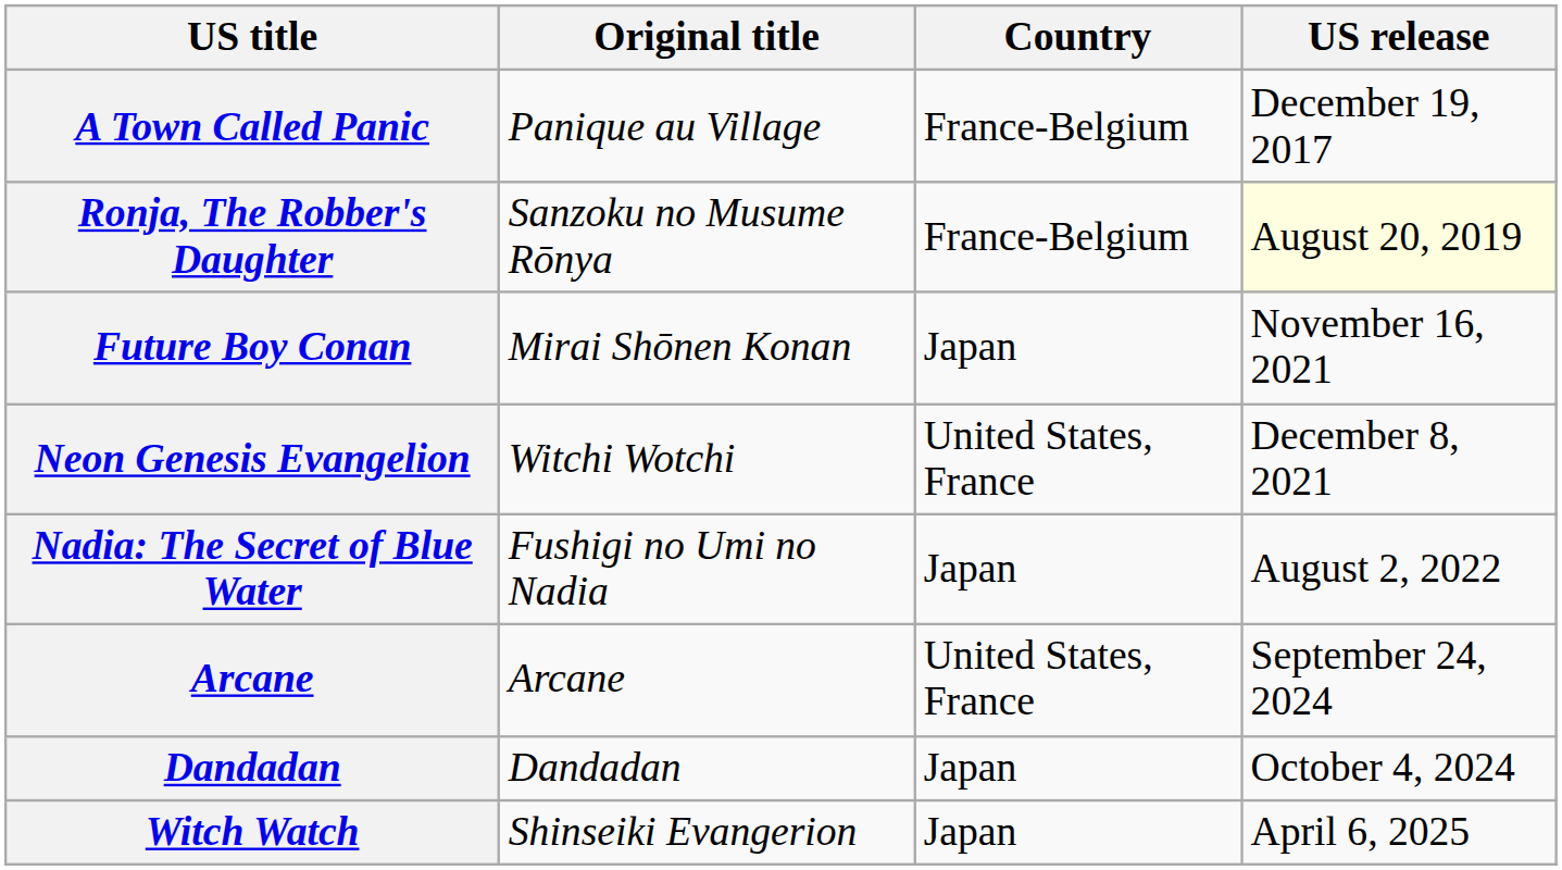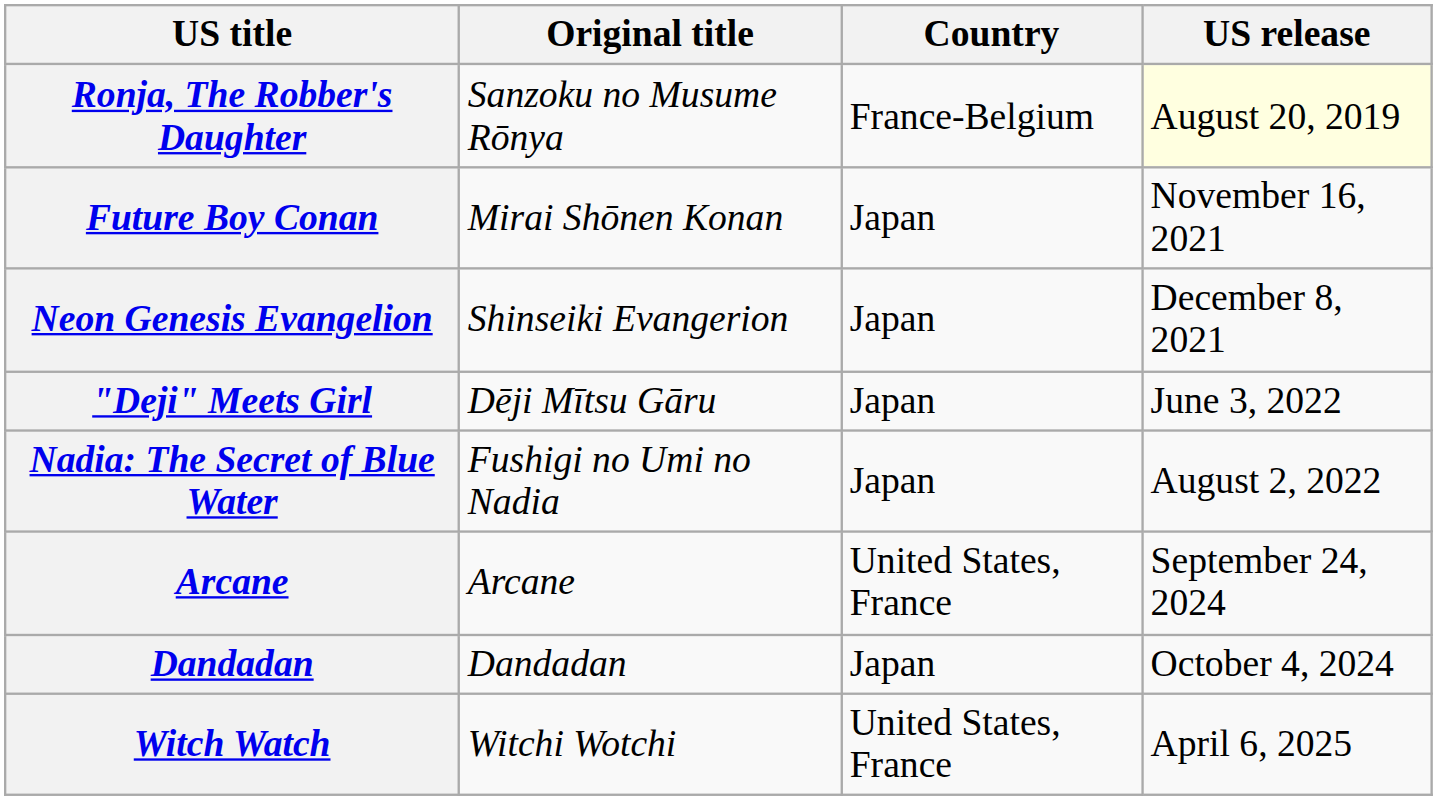 <table class="wikitable sortable plainrowheaders">
 <tr>
 <th scope="col">US title</th>
 <th scope="col">Original title</th>
 <th>Country</th>
 <th scope="col">US release</th>
-</tr>
-<tr>
-<th scope="row"><em><a href='#'>A Town Called Panic</a></em></th>
-<td><em>Panique au Village</em></td>
-<td>France-Belgium</td>
-<td>December 19, 2017</td>
 </tr>
 <tr>
 <th scope="row"><em><a href='#'>Ronja, The Robber's Daughter</a></em></th>
 <td><em>Sanzoku no Musume Rōnya</em></td>
 <td>France-Belgium</td>
 <td style="background: lightyellow;">August 20, 2019</td>
 </tr>
 <tr>
 <th scope="row"><em><a href='#'>Future Boy Conan</a></em></th>
 <td><em>Mirai Shōnen Konan</em></td>
 <td>Japan</td>
 <td>November 16, 2021</td>
 </tr>
 <tr>
 <th scope="row"><em><a href='#'>Neon Genesis Evangelion</a></em></th>
-<td><em>Witchi Wotchi</em></td>
-<td>United States, France</td>
+<td><em>Shinseiki Evangerion</em></td>
+<td>Japan</td>
 <td>December 8, 2021</td>
+</tr>
+<tr>
+<th scope="row"><em><a href='#'>"Deji" Meets Girl</a></em></th>
+<td><em>Dēji Mītsu Gāru</em></td>
+<td>Japan</td>
+<td>June 3, 2022</td>
 </tr>
 <tr>
 <th scope="row"><em><a href='#'>Nadia: The Secret of Blue Water</a></em></th>
 <td><em>Fushigi no Umi no Nadia</em></td>
 <td>Japan</td>
 <td>August 2, 2022</td>
 </tr>
 <tr>
 <th scope="row"><em><a href='#'>Arcane</a></em></th>
 <td><em>Arcane</em></td>
 <td>United States, France</td>
 <td>September 24, 2024</td>
 </tr>
 <tr>
 <th scope="row"><em><a href='#'>Dandadan</a></em></th>
 <td><em>Dandadan</em></td>
 <td>Japan</td>
 <td>October 4, 2024</td>
 </tr>
 <tr>
 <th scope="row"><em><a href='#'>Witch Watch</a></em></th>
-<td><em>Shinseiki Evangerion</em></td>
-<td>Japan</td>
+<td><em>Witchi Wotchi</em></td>
+<td>United States, France</td>
 <td>April 6, 2025</td>
 </tr>
 </table>
